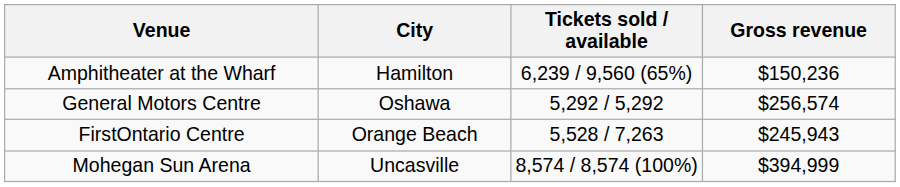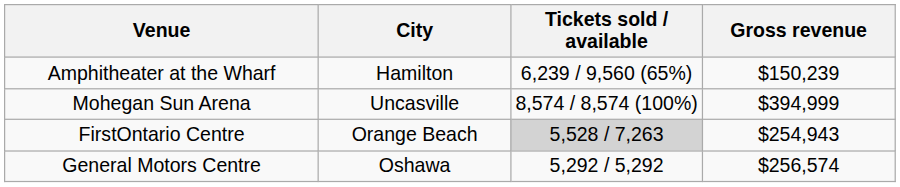 <table class="wikitable" style="text-align:center;">
 <tr>
 <th width="250">Venue</th>
 <th width="150">City</th>
 <th width="150">Tickets sold / available</th>
 <th width="150">Gross revenue</th>
 </tr>
 <tr>
 <td>Amphitheater at the Wharf</td>
 <td>Hamilton</td>
 <td>6,239 / 9,560 (65%)</td>
-<td>$150,236</td>
+<td>$150,239</td>
+</tr>
+<tr>
+<td>Mohegan Sun Arena</td>
+<td>Uncasville</td>
+<td>8,574 / 8,574 (100%)</td>
+<td>$394,999</td>
+</tr>
+<tr>
+<td>FirstOntario Centre</td>
+<td>Orange Beach</td>
+<td style="background: lightgrey;">5,528 / 7,263</td>
+<td>$254,943</td>
 </tr>
 <tr>
 <td>General Motors Centre</td>
 <td>Oshawa</td>
 <td>5,292 / 5,292</td>
 <td>$256,574</td>
 </tr>
-<tr>
-<td>FirstOntario Centre</td>
-<td>Orange Beach</td>
-<td>5,528 / 7,263</td>
-<td>$245,943</td>
-</tr>
-<tr>
-<td>Mohegan Sun Arena</td>
-<td>Uncasville</td>
-<td>8,574 / 8,574 (100%)</td>
-<td>$394,999</td>
-</tr>
 </table>
